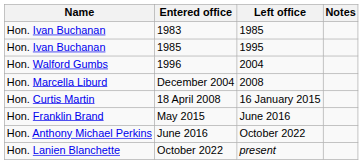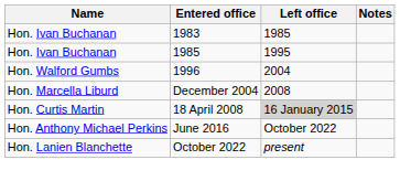 <table class="wikitable">
 <tr>
 <th>Name</th>
 <th>Entered office</th>
 <th>Left office</th>
 <th>Notes</th>
 </tr>
 <tr>
 <td>Hon. <a href='#'>Ivan Buchanan</a></td>
 <td>1983</td>
 <td>1985</td>
 <td></td>
 </tr>
 <tr>
 <td>Hon. <a href='#'>Ivan Buchanan</a></td>
 <td>1985</td>
 <td>1995</td>
 <td></td>
 </tr>
 <tr>
 <td>Hon. <a href='#'>Walford Gumbs</a></td>
 <td>1996</td>
 <td>2004</td>
 <td></td>
 </tr>
 <tr>
 <td>Hon. <a href='#'>Marcella Liburd</a></td>
 <td>December 2004</td>
 <td>2008</td>
 <td></td>
 </tr>
 <tr>
 <td>Hon. <a href='#'>Curtis Martin</a></td>
 <td>18 April 2008</td>
-<td>16 January 2015</td>
-<td></td>
-</tr>
-<tr>
-<td>Hon. <a href='#'>Franklin Brand</a></td>
-<td>May 2015</td>
-<td>June 2016</td>
+<td style="background: lightgrey;">16 January 2015</td>
 <td></td>
 </tr>
 <tr>
 <td>Hon. <a href='#'>Anthony Michael Perkins</a></td>
 <td>June 2016</td>
 <td>October 2022</td>
 <td></td>
 </tr>
 <tr>
 <td>Hon. <a href='#'>Lanien Blanchette</a></td>
 <td>October 2022</td>
 <td><em>present</em></td>
 <td></td>
 </tr>
 </table>
